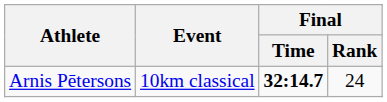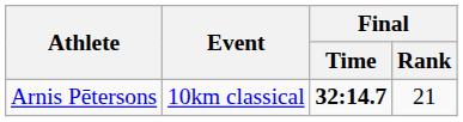 <table class="wikitable">
 <tr>
 <th rowspan="2">Athlete</th>
 <th rowspan="2">Event</th>
 <th colspan="2">Final</th>
 </tr>
 <tr>
 <th>Time</th>
 <th>Rank</th>
 </tr>
 <tr>
 <td rowspan="1"><a href='#'>Arnis Pētersons</a></td>
 <td><a href='#'>10km classical</a></td>
 <td align="center"><strong>32:14.7</strong></td>
-<td align="center">24</td>
+<td align="center">21</td>
 </tr>
 </table>
